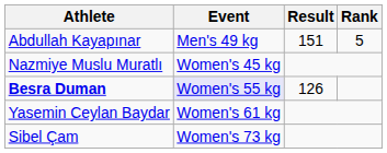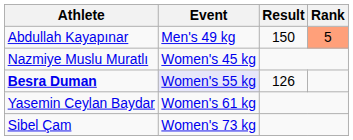 <table class="wikitable" style="font-size:95%">
 <tr>
 <th>Athlete</th>
 <th>Event</th>
 <th>Result</th>
 <th>Rank</th>
 </tr>
 <tr align=center>
 <td align=left><a href='#'>Abdullah Kayapınar</a></td>
 <td align=left><a href='#'>Men's 49 kg</a></td>
-<td>151</td>
-<td>5</td>
+<td>150</td>
+<td style="background: lightsalmon;">5</td>
 </tr>
 <tr align=center>
 <td align=left><a href='#'>Nazmiye Muslu Muratlı</a></td>
 <td align=left><a href='#'>Women's 45 kg</a></td>
 <td colspan=2></td>
 </tr>
 <tr align=center>
 <td align=left><strong><a href='#'>Besra Duman</a></strong></td>
 <td align=left style="background: lavender;"><a href='#'>Women's 55 kg</a></td>
 <td>126</td>
 <td></td>
 </tr>
 <tr align=center>
 <td align=left><a href='#'>Yasemin Ceylan Baydar</a></td>
 <td align=left><a href='#'>Women's 61 kg</a></td>
 <td colspan=2></td>
 </tr>
 <tr align=center>
 <td align=left><a href='#'>Sibel Çam</a></td>
 <td align=left><a href='#'>Women's 73 kg</a></td>
 <td colspan=2></td>
 </tr>
 </table>
